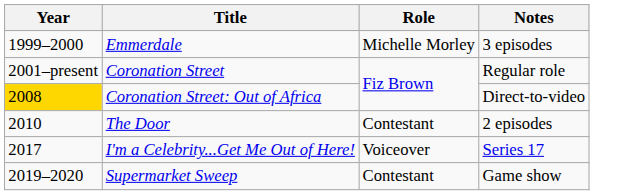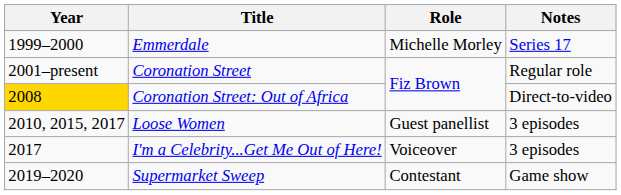 <table class="wikitable">
 <tr style="background:#b0c4de; text-align:center;">
 <th>Year</th>
 <th>Title</th>
 <th>Role</th>
 <th>Notes</th>
 </tr>
 <tr>
 <td>1999–2000</td>
 <td><em><a href='#'>Emmerdale</a></em></td>
 <td>Michelle Morley</td>
-<td>3 episodes</td>
+<td><a href='#'>Series 17</a></td>
 </tr>
 <tr>
 <td>2001–present</td>
 <td><em><a href='#'>Coronation Street</a></em></td>
 <td rowspan="2"><a href='#'>Fiz Brown</a></td>
 <td>Regular role</td>
 </tr>
 <tr>
 <td style="background: gold;">2008</td>
 <td><em><a href='#'>Coronation Street: Out of Africa</a></em></td>
 <td>Direct-to-video</td>
 </tr>
 <tr>
-<td>2010</td>
-<td><em><a href='#'>The Door</a></em></td>
-<td>Contestant</td>
-<td>2 episodes</td>
+<td>2010, 2015, 2017</td>
+<td><em><a href='#'>Loose Women</a></em></td>
+<td>Guest panellist</td>
+<td>3 episodes</td>
 </tr>
 <tr>
 <td>2017</td>
 <td><em><a href='#'>I'm a Celebrity...Get Me Out of Here!</a></em></td>
 <td>Voiceover</td>
-<td><a href='#'>Series 17</a></td>
+<td>3 episodes</td>
 </tr>
 <tr>
 <td>2019–2020</td>
 <td><em><a href='#'>Supermarket Sweep</a></em></td>
 <td>Contestant</td>
 <td>Game show</td>
 </tr>
 </table>
